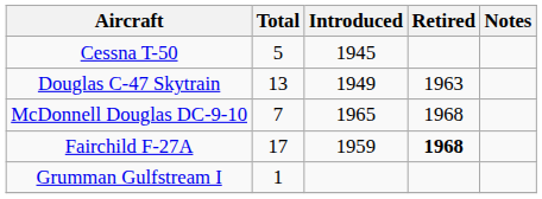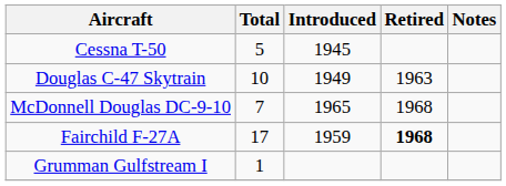 <table class="wikitable" style="margin:0.5em auto; text-align:center">
 <tr>
 <th>Aircraft</th>
 <th>Total</th>
 <th>Introduced</th>
 <th>Retired</th>
 <th>Notes</th>
 </tr>
 <tr>
 <td><a href='#'>Cessna T-50</a></td>
 <td>5</td>
 <td>1945</td>
 <td></td>
 <td></td>
 </tr>
 <tr>
 <td><a href='#'>Douglas C-47 Skytrain</a></td>
-<td>13</td>
+<td>10</td>
 <td>1949</td>
 <td>1963</td>
 <td></td>
 </tr>
 <tr>
 <td><a href='#'>McDonnell Douglas DC-9-10</a></td>
 <td>7</td>
 <td>1965</td>
 <td>1968</td>
 <td></td>
 </tr>
 <tr>
 <td><a href='#'>Fairchild F-27A</a></td>
 <td>17</td>
 <td>1959</td>
 <td><strong>1968</strong></td>
 <td></td>
 </tr>
 <tr>
 <td><a href='#'>Grumman Gulfstream I</a></td>
 <td>1</td>
 <td></td>
 <td></td>
 <td></td>
 </tr>
 <tr>
 </tr>
 </table>
